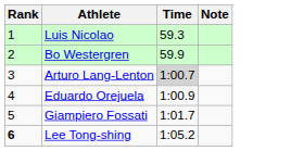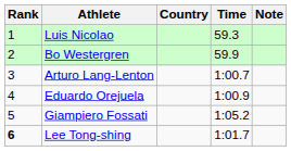 <table class="wikitable sortable">
 <tr>
 <th>Rank</th>
 <th>Athlete</th>
+<th>Country</th>
 <th>Time</th>
 <th>Note</th>
 </tr>
 <tr bgcolor=#CCFFCC>
 <td>1</td>
 <td><a href='#'>Luis Nicolao</a></td>
+<td></td>
 <td>59.3</td>
 <td></td>
 </tr>
 <tr bgcolor=#CCFFCC>
 <td>2</td>
 <td><a href='#'>Bo Westergren</a></td>
+<td></td>
 <td>59.9</td>
 <td></td>
 </tr>
 <tr>
 <td>3</td>
 <td><a href='#'>Arturo Lang-Lenton</a></td>
-<td style="background: lightgrey;">1:00.7</td>
+<td></td>
+<td>1:00.7</td>
 <td></td>
 </tr>
 <tr>
 <td>4</td>
 <td><a href='#'>Eduardo Orejuela</a></td>
+<td></td>
 <td>1:00.9</td>
 <td></td>
 </tr>
 <tr>
 <td>5</td>
 <td><a href='#'>Giampiero Fossati</a></td>
-<td>1:01.7</td>
+<td></td>
+<td>1:05.2</td>
 <td></td>
 </tr>
 <tr>
 <td><strong>6</strong></td>
 <td><a href='#'>Lee Tong-shing</a></td>
-<td>1:05.2</td>
+<td></td>
+<td>1:01.7</td>
 <td></td>
 </tr>
 </table>
